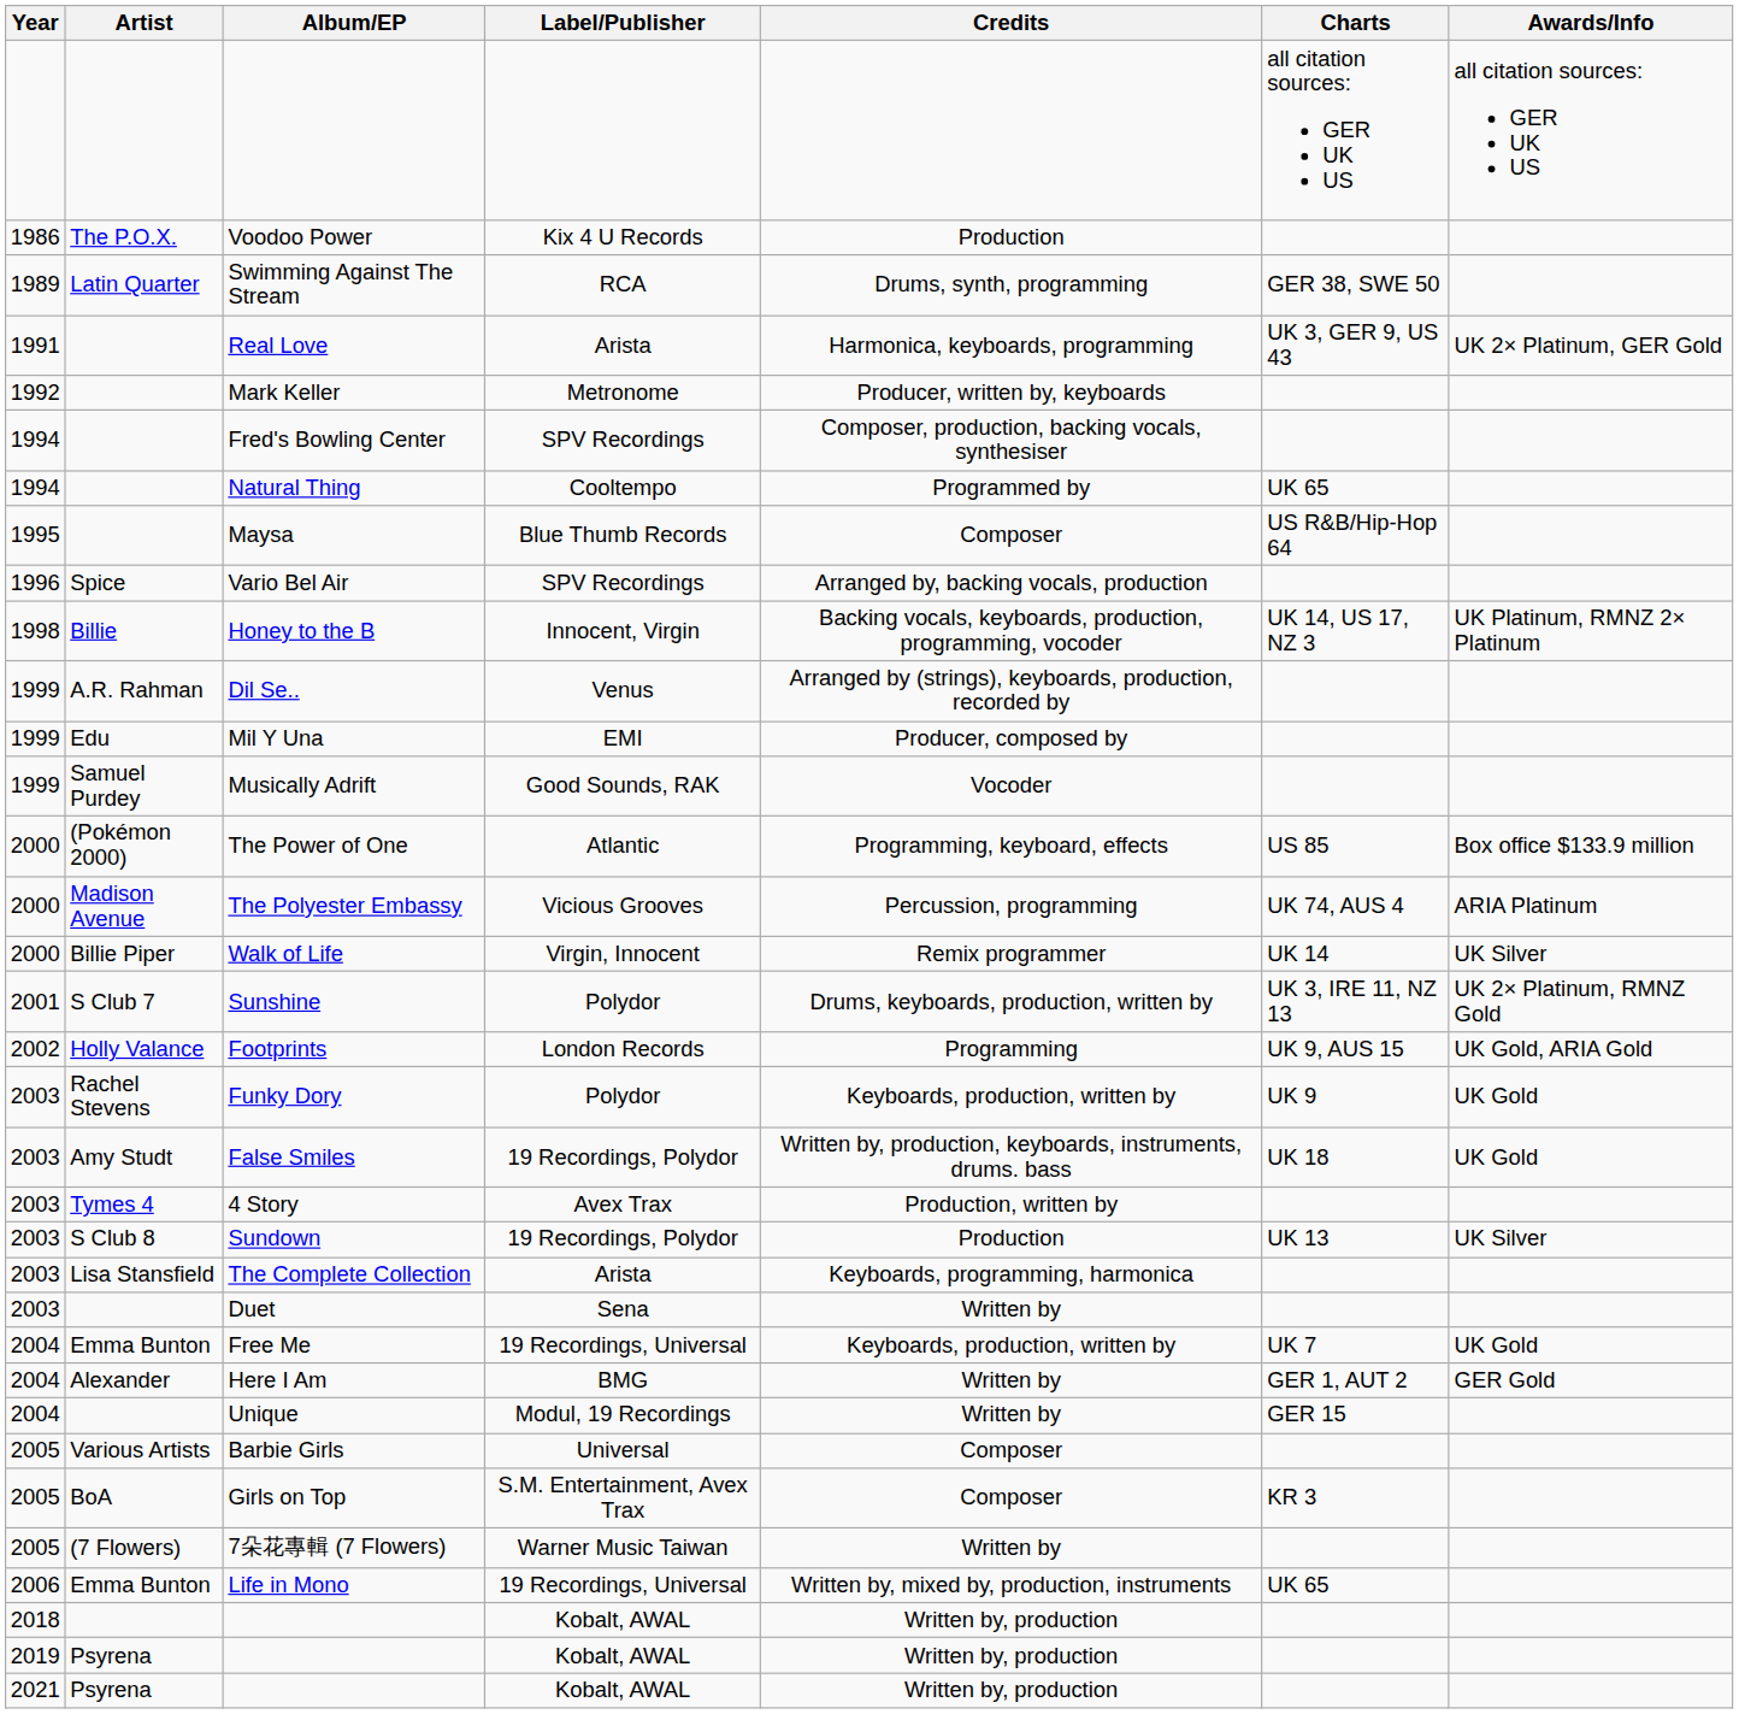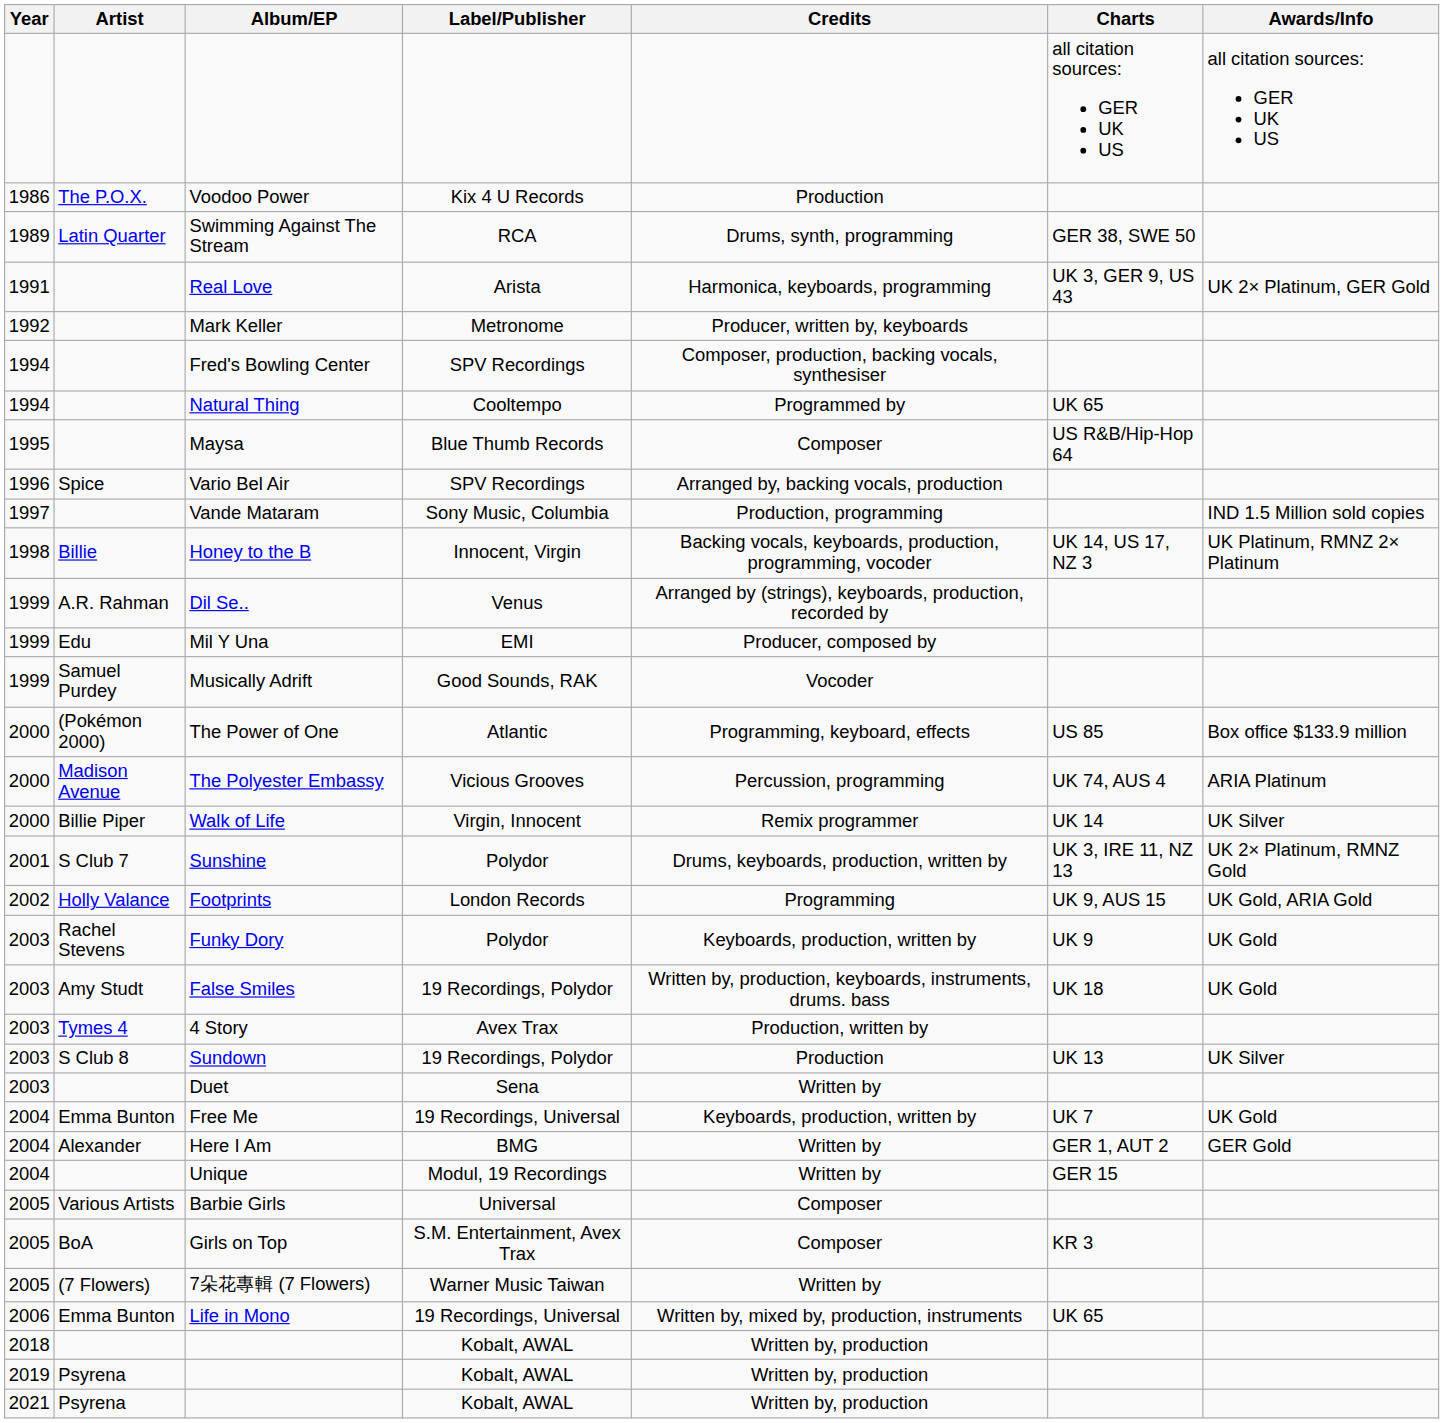 <table class="wikitable sortable">
 <tr>
 <th>Year</th>
 <th>Artist</th>
 <th>Album/EP</th>
 <th>Label/Publisher</th>
 <th>Credits</th>
 <th>Charts</th>
 <th>Awards/Info</th>
 </tr>
 <tr>
 <td></td>
 <td></td>
 <td></td>
 <td></td>
 <td></td>
 <td>all citation sources:<br><ul><li>GER</li><li>UK</li><li>US</li></ul></td>
 <td>all citation sources:<br><ul><li>GER</li><li>UK</li><li>US</li></ul></td>
 </tr>
 <tr>
 <td>1986</td>
 <td><a href='#'>The P.O.X.</a></td>
 <td>Voodoo Power</td>
 <td align="center">Kix 4 U Records</td>
 <td align="center">Production</td>
 <td></td>
 <td></td>
 </tr>
 <tr>
 <td>1989</td>
 <td><a href='#'>Latin Quarter</a></td>
 <td>Swimming Against The Stream</td>
 <td align="center">RCA</td>
 <td align="center">Drums, synth, programming</td>
 <td>GER 38, SWE 50</td>
 <td></td>
 </tr>
 <tr>
 <td>1991</td>
 <td></td>
 <td><a href='#'>Real Love</a></td>
 <td align="center">Arista</td>
 <td align="center">Harmonica, keyboards, programming</td>
 <td>UK 3, GER 9, US 43</td>
 <td>UK 2× Platinum, GER Gold</td>
 </tr>
 <tr>
 <td>1992</td>
 <td></td>
 <td>Mark Keller</td>
 <td align="center">Metronome</td>
 <td align="center">Producer, written by, keyboards</td>
 <td></td>
 <td></td>
 </tr>
 <tr>
 <td>1994</td>
 <td></td>
 <td>Fred's Bowling Center</td>
 <td align="center">SPV Recordings</td>
 <td align="center">Composer, production, backing vocals, synthesiser</td>
 <td></td>
 <td></td>
 </tr>
 <tr>
 <td>1994</td>
 <td></td>
 <td><a href='#'>Natural Thing</a></td>
 <td align="center">Cooltempo</td>
 <td align="center">Programmed by</td>
 <td>UK 65</td>
 <td></td>
 </tr>
 <tr>
 <td>1995</td>
 <td></td>
 <td>Maysa</td>
 <td align="center">Blue Thumb Records</td>
 <td align="center">Composer</td>
 <td>US R&B/Hip-Hop 64</td>
 <td></td>
 </tr>
 <tr>
 <td>1996</td>
 <td>Spice</td>
 <td>Vario Bel Air</td>
 <td align="center">SPV Recordings</td>
 <td align="center">Arranged by, backing vocals, production</td>
 <td></td>
 <td></td>
+</tr>
+<tr>
+<td>1997</td>
+<td></td>
+<td>Vande Mataram</td>
+<td align="center">Sony Music, Columbia</td>
+<td align="center">Production, programming</td>
+<td></td>
+<td>IND 1.5 Million sold copies</td>
 </tr>
 <tr>
 <td>1998</td>
 <td><a href='#'>Billie</a></td>
 <td><a href='#'>Honey to the B</a></td>
 <td align="center">Innocent, Virgin</td>
 <td align="center">Backing vocals, keyboards, production, programming, vocoder</td>
 <td>UK 14, US 17, NZ 3</td>
 <td>UK Platinum, RMNZ 2× Platinum</td>
 </tr>
 <tr>
 <td>1999</td>
 <td>A.R. Rahman</td>
 <td><a href='#'>Dil Se..</a></td>
 <td align="center">Venus</td>
 <td align="center">Arranged by (strings), keyboards, production, recorded by</td>
 <td></td>
 <td></td>
 </tr>
 <tr>
 <td>1999</td>
 <td>Edu</td>
 <td>Mil Y Una</td>
 <td align="center">EMI</td>
 <td align="center">Producer, composed by</td>
 <td></td>
 <td></td>
 </tr>
 <tr>
 <td>1999</td>
 <td>Samuel Purdey</td>
 <td>Musically Adrift</td>
 <td align="center">Good Sounds, RAK</td>
 <td align="center">Vocoder</td>
 <td></td>
 <td></td>
 </tr>
 <tr>
 <td>2000</td>
 <td> (Pokémon 2000)</td>
 <td>The Power of One</td>
 <td align="center">Atlantic</td>
 <td align="center">Programming, keyboard, effects</td>
 <td>US 85</td>
 <td>Box office $133.9 million</td>
 </tr>
 <tr>
 <td>2000</td>
 <td><a href='#'>Madison Avenue</a></td>
 <td><a href='#'>The Polyester Embassy</a></td>
 <td align="center">Vicious Grooves</td>
 <td align="center">Percussion, programming</td>
 <td>UK 74, AUS 4</td>
 <td>ARIA Platinum</td>
 </tr>
 <tr>
 <td>2000</td>
 <td>Billie Piper</td>
 <td><a href='#'>Walk of Life</a></td>
 <td align="center">Virgin, Innocent</td>
 <td align="center">Remix programmer</td>
 <td>UK 14</td>
 <td>UK Silver</td>
 </tr>
 <tr>
 <td>2001</td>
 <td>S Club 7</td>
 <td><a href='#'>Sunshine</a></td>
 <td align="center">Polydor</td>
 <td align="center">Drums, keyboards, production, written by</td>
 <td>UK 3, IRE 11, NZ 13</td>
 <td>UK 2× Platinum, RMNZ Gold</td>
 </tr>
 <tr>
 <td>2002</td>
 <td><a href='#'>Holly Valance</a></td>
 <td><a href='#'>Footprints</a></td>
 <td align="center">London Records</td>
 <td align="center">Programming</td>
 <td>UK 9, AUS 15</td>
 <td>UK Gold, ARIA Gold</td>
 </tr>
 <tr>
 <td>2003</td>
 <td>Rachel Stevens</td>
 <td><a href='#'>Funky Dory</a></td>
 <td align="center">Polydor</td>
 <td align="center">Keyboards, production, written by</td>
 <td>UK 9</td>
 <td>UK Gold</td>
 </tr>
 <tr>
 <td>2003</td>
 <td>Amy Studt</td>
 <td><a href='#'>False Smiles</a></td>
 <td align="center">19 Recordings, Polydor</td>
 <td align="center">Written by, production, keyboards, instruments, drums. bass</td>
 <td>UK 18</td>
 <td>UK Gold</td>
 </tr>
 <tr>
 <td>2003</td>
 <td><a href='#'>Tymes 4</a></td>
 <td>4 Story</td>
 <td align="center">Avex Trax</td>
 <td align="center">Production, written by</td>
 <td></td>
 <td></td>
 </tr>
 <tr>
 <td>2003</td>
 <td>S Club 8</td>
 <td><a href='#'>Sundown</a></td>
 <td align="center">19 Recordings, Polydor</td>
 <td align="center">Production</td>
 <td>UK 13</td>
 <td>UK Silver</td>
 </tr>
 <tr>
 <td>2003</td>
-<td>Lisa Stansfield</td>
-<td><a href='#'>The Complete Collection</a></td>
-<td align="center">Arista</td>
-<td align="center">Keyboards, programming, harmonica</td>
-<td></td>
-<td></td>
-</tr>
-<tr>
-<td>2003</td>
 <td></td>
 <td>Duet</td>
 <td align="center">Sena</td>
 <td align="center">Written by</td>
 <td></td>
 <td></td>
 </tr>
 <tr>
 <td>2004</td>
 <td>Emma Bunton</td>
 <td>Free Me</td>
 <td align="center">19 Recordings, Universal</td>
 <td align="center">Keyboards, production, written by</td>
 <td>UK 7</td>
 <td>UK Gold</td>
 </tr>
 <tr>
 <td>2004</td>
 <td>Alexander</td>
 <td>Here I Am</td>
 <td align="center">BMG</td>
 <td align="center">Written by</td>
 <td>GER 1, AUT 2</td>
 <td>GER Gold</td>
 </tr>
 <tr>
 <td>2004</td>
 <td></td>
 <td>Unique</td>
 <td align="center">Modul, 19 Recordings</td>
 <td align="center">Written by</td>
 <td>GER 15</td>
 <td></td>
 </tr>
 <tr>
 <td>2005</td>
 <td>Various Artists</td>
 <td>Barbie Girls</td>
 <td align="center">Universal</td>
 <td align="center">Composer</td>
 <td></td>
 <td></td>
 </tr>
 <tr>
 <td>2005</td>
 <td>BoA</td>
 <td>Girls on Top</td>
 <td align="center">S.M. Entertainment, Avex Trax</td>
 <td align="center">Composer</td>
 <td>KR 3</td>
 <td></td>
 </tr>
 <tr>
 <td>2005</td>
 <td> (7 Flowers)</td>
 <td>7朵花專輯 (7 Flowers)</td>
 <td align="center">Warner Music Taiwan</td>
 <td align="center">Written by</td>
 <td></td>
 <td></td>
 </tr>
 <tr>
 <td>2006</td>
 <td>Emma Bunton</td>
 <td><a href='#'>Life in Mono</a></td>
 <td align="center">19 Recordings, Universal</td>
 <td align="center">Written by, mixed by, production, instruments</td>
 <td>UK 65</td>
 <td></td>
 </tr>
 <tr>
 <td>2018</td>
 <td></td>
 <td></td>
 <td align="center">Kobalt, AWAL</td>
 <td align="center">Written by, production</td>
 <td></td>
 <td></td>
 </tr>
 <tr>
 <td>2019</td>
 <td>Psyrena</td>
 <td></td>
 <td align="center">Kobalt, AWAL</td>
 <td align="center">Written by, production</td>
 <td></td>
 <td></td>
 </tr>
 <tr>
 <td>2021</td>
 <td>Psyrena</td>
 <td></td>
 <td align="center">Kobalt, AWAL</td>
 <td align="center">Written by, production</td>
 <td></td>
 <td></td>
 </tr>
 </table>
